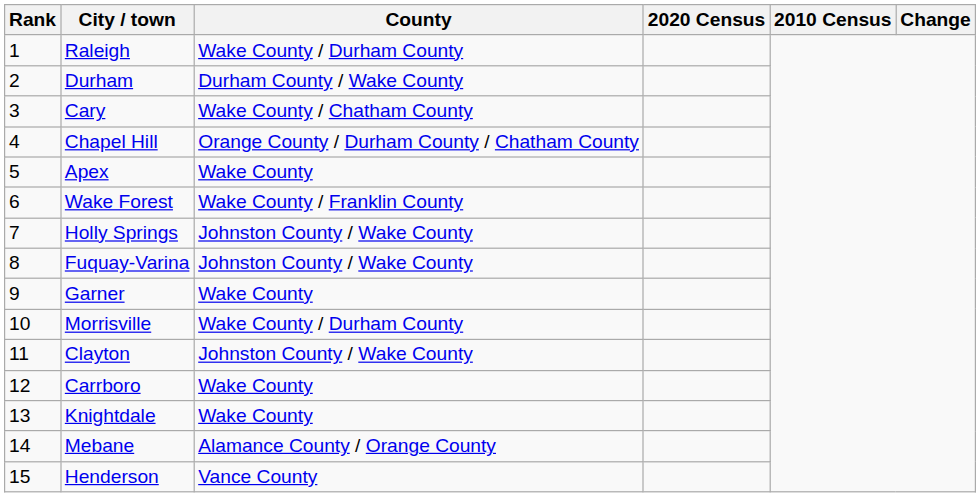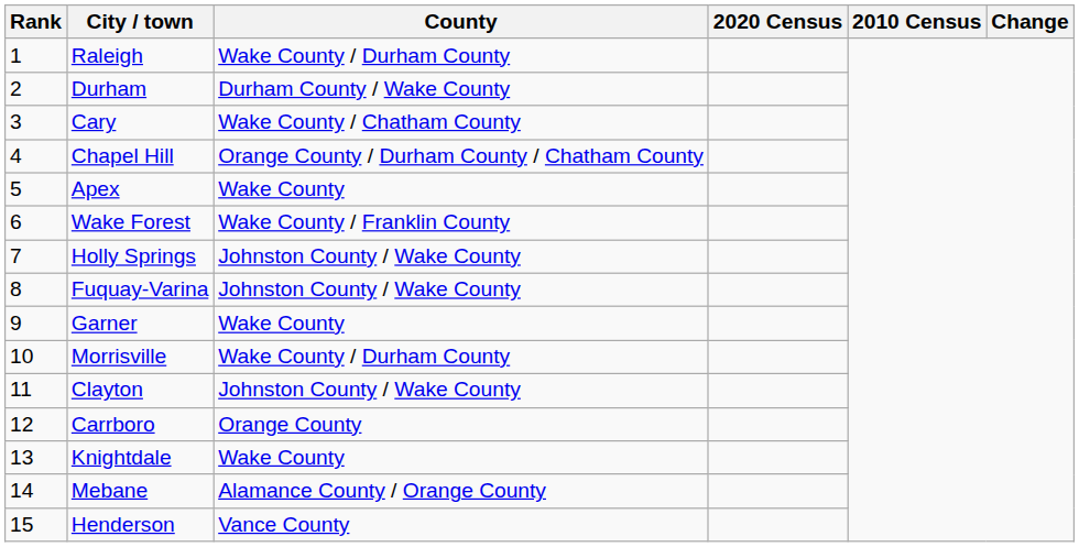 <table class="wikitable sortable">
 <tr>
 <th>Rank</th>
 <th>City / town</th>
 <th>County</th>
 <th>2020 Census</th>
 <th>2010 Census</th>
 <th>Change</th>
 </tr>
 <tr>
 <td>1</td>
 <td><a href='#'>Raleigh</a></td>
 <td><a href='#'>Wake County</a> / <a href='#'>Durham County</a></td>
 <td></td>
 </tr>
 <tr>
 <td>2</td>
 <td><a href='#'>Durham</a></td>
 <td><a href='#'>Durham County</a> / <a href='#'>Wake County</a></td>
 <td></td>
 </tr>
 <tr>
 <td>3</td>
 <td><a href='#'>Cary</a></td>
 <td><a href='#'>Wake County</a> / <a href='#'>Chatham County</a></td>
 <td></td>
 </tr>
 <tr>
 <td>4</td>
 <td><a href='#'>Chapel Hill</a></td>
 <td><a href='#'>Orange County</a> / <a href='#'>Durham County</a> / <a href='#'>Chatham County</a></td>
 <td></td>
 </tr>
 <tr>
 <td>5</td>
 <td><a href='#'>Apex</a></td>
 <td><a href='#'>Wake County</a></td>
 <td></td>
 </tr>
 <tr>
 <td>6</td>
 <td><a href='#'>Wake Forest</a></td>
 <td><a href='#'>Wake County</a> / <a href='#'>Franklin County</a></td>
 <td></td>
 </tr>
 <tr>
 <td>7</td>
 <td><a href='#'>Holly Springs</a></td>
 <td><a href='#'>Johnston County</a> / <a href='#'>Wake County</a></td>
 <td></td>
 </tr>
 <tr>
 <td>8</td>
 <td><a href='#'>Fuquay-Varina</a></td>
 <td><a href='#'>Johnston County</a> / <a href='#'>Wake County</a></td>
 <td></td>
 </tr>
 <tr>
 <td>9</td>
 <td><a href='#'>Garner</a></td>
 <td><a href='#'>Wake County</a></td>
 <td></td>
 </tr>
 <tr>
 <td>10</td>
 <td><a href='#'>Morrisville</a></td>
 <td><a href='#'>Wake County</a> / <a href='#'>Durham County</a></td>
 <td></td>
 </tr>
 <tr>
 <td>11</td>
 <td><a href='#'>Clayton</a></td>
 <td><a href='#'>Johnston County</a> / <a href='#'>Wake County</a></td>
 <td></td>
 </tr>
 <tr>
 <td>12</td>
 <td><a href='#'>Carrboro</a></td>
-<td><a href='#'>Wake County</a></td>
+<td><a href='#'>Orange County</a></td>
 <td></td>
 </tr>
 <tr>
 <td>13</td>
 <td><a href='#'>Knightdale</a></td>
 <td><a href='#'>Wake County</a></td>
 <td></td>
 </tr>
 <tr>
 <td>14</td>
 <td><a href='#'>Mebane</a></td>
 <td><a href='#'>Alamance County</a> / <a href='#'>Orange County</a></td>
 <td></td>
 </tr>
 <tr>
 <td>15</td>
 <td><a href='#'>Henderson</a></td>
 <td><a href='#'>Vance County</a></td>
 <td></td>
 </tr>
 </table>
